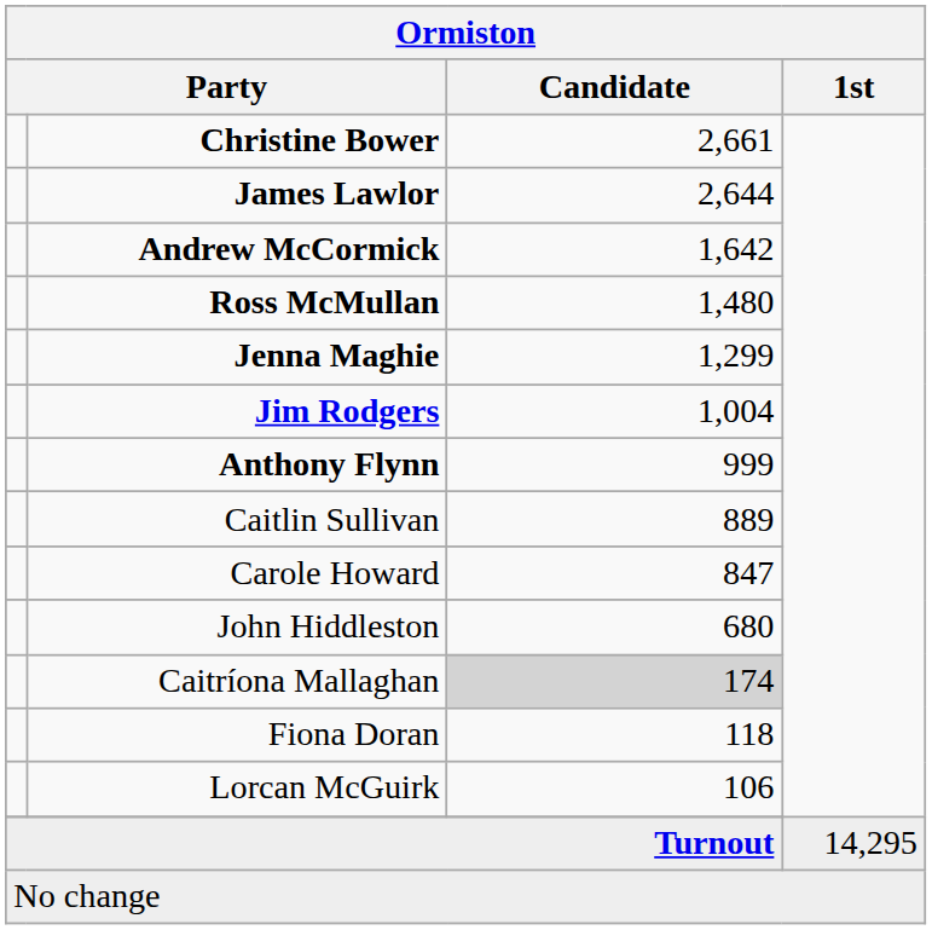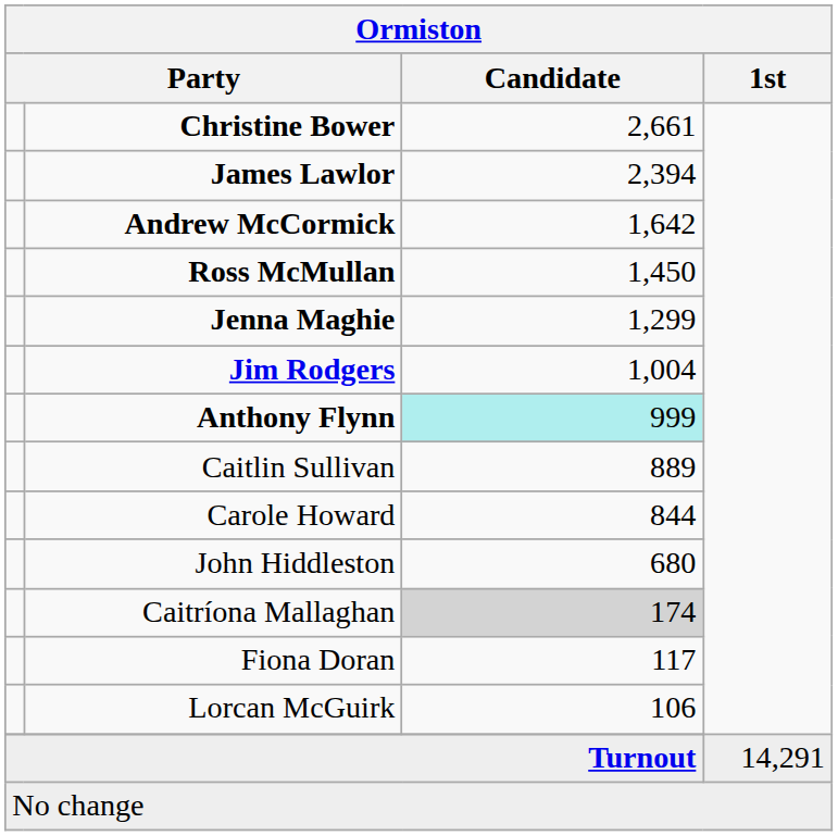 <table class="wikitable">
 <tr>
 <th colspan="4" align="center"><a href='#'>Ormiston</a></th>
 </tr>
 <tr>
 <th colspan="2" align="center" width=200>Party</th>
 <th width=150>Candidate</th>
 <th width=60>1st </th>
 </tr>
 <tr>
 <td></td>
 <td align="right"><strong>Christine Bower</strong></td>
 <td align="right">2,661</td>
 </tr>
 <tr>
 <td></td>
 <td align="right"><strong>James Lawlor</strong></td>
-<td align="right">2,644</td>
+<td align="right">2,394</td>
 </tr>
 <tr>
 <td></td>
 <td align="right"><strong>Andrew McCormick</strong></td>
 <td align="right">1,642</td>
 </tr>
 <tr>
 <td></td>
 <td align="right"><strong>Ross McMullan</strong></td>
-<td align="right">1,480</td>
+<td align="right">1,450</td>
 </tr>
 <tr>
 <td></td>
 <td align="right"><strong>Jenna Maghie</strong></td>
 <td align="right">1,299</td>
 </tr>
 <tr>
 <td></td>
 <td align="right"><strong><a href='#'>Jim Rodgers</a></strong></td>
 <td align="right">1,004</td>
 </tr>
 <tr>
 <td></td>
 <td align="right"><strong>Anthony Flynn</strong></td>
-<td align="right">999</td>
+<td align="right" style="background: paleturquoise;">999</td>
 </tr>
 <tr>
 <td></td>
 <td align="right">Caitlin Sullivan</td>
 <td align="right">889</td>
 </tr>
 <tr>
 <td></td>
 <td align="right">Carole Howard</td>
-<td align="right">847</td>
+<td align="right">844</td>
 </tr>
 <tr>
 <td></td>
 <td align="right">John Hiddleston</td>
 <td align="right">680</td>
 </tr>
 <tr>
 <td></td>
 <td align="right">Caitríona Mallaghan</td>
 <td align="right" style="background: lightgrey;">174</td>
 </tr>
 <tr>
 <td></td>
 <td align="right">Fiona Doran</td>
-<td align="right">118</td>
+<td align="right">117</td>
 </tr>
 <tr>
 <td></td>
 <td align="right">Lorcan McGuirk</td>
 <td align="right">106</td>
 </tr>
 <tr>
 </tr>
 <tr bgcolor="EEEEEE">
 <td colspan=3 align="right"><strong><a href='#'>Turnout</a></strong></td>
-<td align="right">14,295</td>
+<td align="right">14,291</td>
 </tr>
 <tr bgcolor="EEEEEE">
 <td colspan=4 bgcolor="EEEEEE">No change</td>
 </tr>
 </table>
